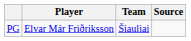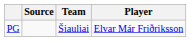 <table class="wikitable" style="text-align: center;">
 <tr>
 <th align="center"></th>
+<th align="center">Source</th>
+<th align="center">Team</th>
 <th align="center">Player</th>
-<th align="center">Team</th>
-<th align="center">Source</th>
 </tr>
 <tr>
 <td align=center><a href='#'>PG</a></td>
+<td></td>
+<td><a href='#'>Šiauliai</a></td>
 <td> <a href='#'>Elvar Már Friðriksson</a></td>
-<td><a href='#'>Šiauliai</a></td>
-<td></td>
 </tr>
 </table>
